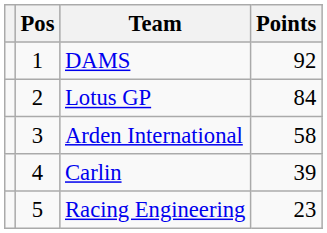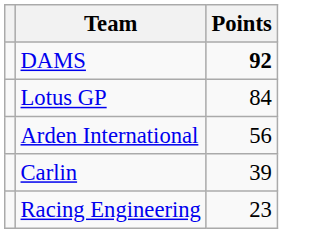 <table class="wikitable" style="font-size: 95%;">
 <tr>
 <th></th>
-<th>Pos</th>
 <th>Team</th>
 <th>Points</th>
 </tr>
 <tr>
 <td align="left"></td>
-<td align="center">1</td>
 <td> <a href='#'>DAMS</a></td>
-<td align="right">92</td>
+<td align="right"><strong>92</strong></td>
 </tr>
 <tr>
 <td align="left"></td>
-<td align="center">2</td>
 <td> <a href='#'>Lotus GP</a></td>
 <td align="right">84</td>
 </tr>
 <tr>
 <td align="left"></td>
-<td align="center">3</td>
 <td> <a href='#'>Arden International</a></td>
-<td align="right">58</td>
+<td align="right">56</td>
 </tr>
 <tr>
 <td align="left"></td>
-<td align="center">4</td>
 <td> <a href='#'>Carlin</a></td>
 <td align="right">39</td>
 </tr>
 <tr>
 <td align="left"></td>
-<td align="center">5</td>
 <td> <a href='#'>Racing Engineering</a></td>
 <td align="right">23</td>
 </tr>
 </table>
